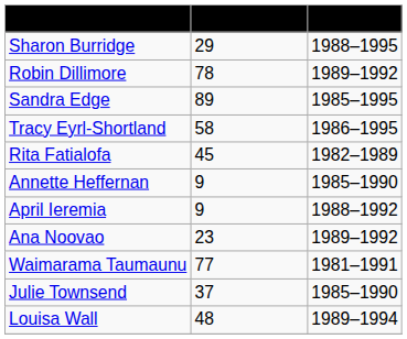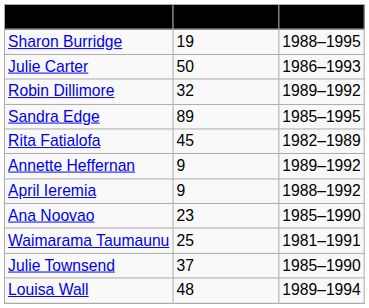 <table class="wikitable collapsible" border="1">
 <tr>
 <th style="background:black;"><span>Player</span></th>
 <th style="background:black;"><span>Appearances</span></th>
 <th style="background:black;"><span>Years</span></th>
 </tr>
 <tr>
 <td><a href='#'>Sharon Burridge</a></td>
-<td>29</td>
+<td>19</td>
 <td>1988–1995</td>
 </tr>
 <tr>
+<td><a href='#'>Julie Carter</a></td>
+<td>50</td>
+<td>1986–1993</td>
+</tr>
+<tr>
 <td><a href='#'>Robin Dillimore</a></td>
-<td>78</td>
+<td>32</td>
 <td>1989–1992</td>
 </tr>
 <tr>
 <td><a href='#'>Sandra Edge</a></td>
 <td>89</td>
 <td>1985–1995</td>
-</tr>
-<tr>
-<td><a href='#'>Tracy Eyrl-Shortland</a></td>
-<td>58</td>
-<td>1986–1995</td>
 </tr>
 <tr>
 <td><a href='#'>Rita Fatialofa</a></td>
 <td>45</td>
 <td>1982–1989</td>
 </tr>
 <tr>
 <td><a href='#'>Annette Heffernan</a></td>
 <td>9</td>
-<td>1985–1990</td>
+<td>1989–1992</td>
 </tr>
 <tr>
 <td><a href='#'>April Ieremia</a></td>
 <td>9</td>
 <td>1988–1992</td>
 </tr>
 <tr>
 <td><a href='#'>Ana Noovao</a></td>
 <td>23</td>
-<td>1989–1992</td>
+<td>1985–1990</td>
 </tr>
 <tr>
 <td><a href='#'>Waimarama Taumaunu</a></td>
-<td>77</td>
+<td>25</td>
 <td>1981–1991</td>
 </tr>
 <tr>
 <td><a href='#'>Julie Townsend</a></td>
 <td>37</td>
 <td>1985–1990</td>
 </tr>
 <tr>
 <td><a href='#'>Louisa Wall</a></td>
 <td>48</td>
 <td>1989–1994</td>
 </tr>
 <tr>
 </tr>
 </table>
